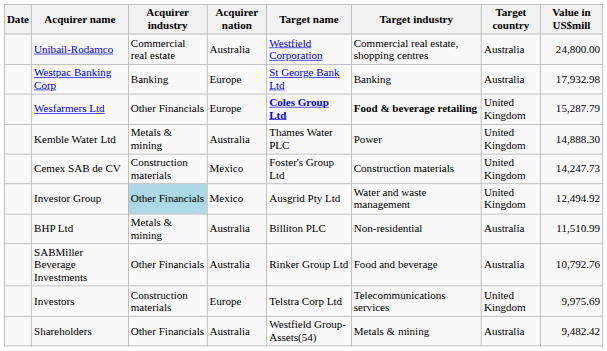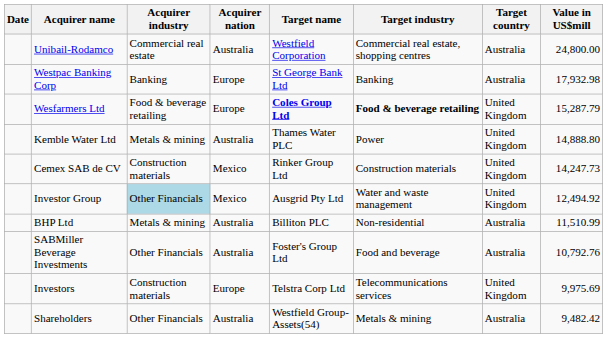 <table class="wikitable sortable">
 <tr>
 <th>Date</th>
 <th>Acquirer name</th>
 <th>Acquirer industry</th>
 <th>Acquirer nation</th>
 <th>Target name</th>
 <th>Target industry</th>
 <th>Target country</th>
 <th>Value in US$mill</th>
 </tr>
 <tr>
 <td></td>
 <td><a href='#'>Unibail-Rodamco</a></td>
 <td>Commercial real estate</td>
 <td>Australia</td>
 <td><a href='#'>Westfield Corporation</a></td>
 <td>Commercial real estate, shopping centres</td>
 <td>Australia</td>
 <td align=right>24,800.00</td>
 </tr>
 <tr>
 <td></td>
 <td><a href='#'>Westpac Banking Corp</a></td>
 <td>Banking</td>
 <td>Europe</td>
 <td><a href='#'>St George Bank Ltd</a></td>
 <td>Banking</td>
 <td>Australia</td>
 <td align=right>17,932.98</td>
 </tr>
 <tr>
 <td></td>
 <td><a href='#'>Wesfarmers Ltd</a></td>
-<td>Other Financials</td>
+<td>Food & beverage retailing</td>
 <td>Europe</td>
 <td><strong><a href='#'>Coles Group Ltd</a></strong></td>
 <td><strong>Food & beverage retailing</strong></td>
 <td>United Kingdom</td>
 <td align=right>15,287.79</td>
 </tr>
 <tr>
 <td></td>
 <td>Kemble Water Ltd</td>
 <td>Metals & mining</td>
 <td>Australia</td>
 <td>Thames Water PLC</td>
 <td>Power</td>
 <td>United Kingdom</td>
-<td align=right>14,888.30</td>
+<td align=right>14,888.80</td>
 </tr>
 <tr>
 <td></td>
 <td>Cemex SAB de CV</td>
 <td>Construction materials</td>
 <td>Mexico</td>
-<td>Foster's Group Ltd</td>
+<td>Rinker Group Ltd</td>
 <td>Construction materials</td>
 <td>United Kingdom</td>
 <td align=right>14,247.73</td>
 </tr>
 <tr>
 <td></td>
 <td>Investor Group</td>
 <td style="background: lightblue;">Other Financials</td>
 <td>Mexico</td>
 <td>Ausgrid Pty Ltd</td>
 <td>Water and waste management</td>
 <td>United Kingdom</td>
 <td align=right>12,494.92</td>
 </tr>
 <tr>
 <td></td>
 <td>BHP Ltd</td>
 <td>Metals & mining</td>
 <td>Australia</td>
 <td>Billiton PLC</td>
 <td>Non-residential</td>
 <td>Australia</td>
 <td align=right>11,510.99</td>
 </tr>
 <tr>
 <td></td>
 <td>SABMiller Beverage Investments</td>
 <td>Other Financials</td>
 <td>Australia</td>
-<td>Rinker Group Ltd</td>
+<td>Foster's Group Ltd</td>
 <td>Food and beverage</td>
 <td>Australia</td>
 <td align=right>10,792.76</td>
 </tr>
 <tr>
 <td></td>
 <td>Investors</td>
 <td>Construction materials</td>
 <td>Europe</td>
 <td>Telstra Corp Ltd</td>
 <td>Telecommunications services</td>
 <td>United Kingdom</td>
 <td align=right>9,975.69</td>
 </tr>
 <tr>
 <td></td>
 <td>Shareholders</td>
 <td>Other Financials</td>
 <td>Australia</td>
 <td>Westfield Group-Assets(54)</td>
 <td>Metals & mining</td>
 <td>Australia</td>
 <td align=right>9,482.42</td>
 </tr>
 </table>
